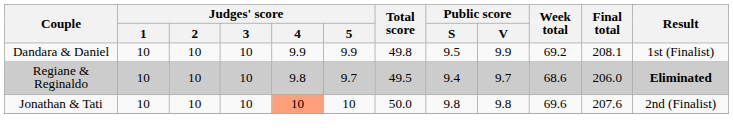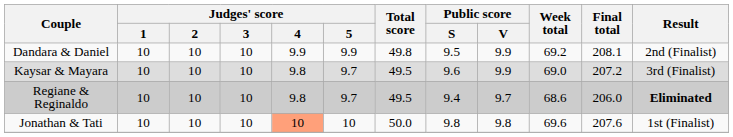 <table class="wikitable" style="font-size:100%; line-height:16px; text-align:center" width="100%">
 <tr>
 <th rowspan=2 width="11.0%">Couple</th>
 <th colspan=5 width="25.0%">Judges' score</th>
 <th rowspan=2 width="05.0%">Total<br>score</th>
 <th colspan=2 width="10.0%">Public score</th>
 <th rowspan=2 width="05.0%">Week<br>total</th>
 <th rowspan=2 width="05.0%">Final<br>total</th>
 <th rowspan=2 width="09.0%">Result</th>
 </tr>
 <tr>
 <th width="05.0%">1</th>
 <th width="05.0%">2</th>
 <th width="05.0%">3</th>
 <th width="05.0%">4</th>
 <th width="05.0%">5</th>
 <th width="05.0%">S</th>
 <th width="05.0%">V</th>
 </tr>
 <tr>
 <td>Dandara & Daniel</td>
 <td>10</td>
 <td>10</td>
 <td>10</td>
 <td>9.9</td>
 <td>9.9</td>
 <td>49.8</td>
 <td>9.5</td>
 <td>9.9</td>
 <td>69.2</td>
 <td>208.1</td>
-<td>1st (Finalist)</td>
+<td>2nd (Finalist)</td>
+</tr>
+<tr bgcolor=DDDDDD>
+<td>Kaysar & Mayara</td>
+<td>10</td>
+<td>10</td>
+<td>10</td>
+<td>9.8</td>
+<td>9.7</td>
+<td>49.5</td>
+<td>9.6</td>
+<td>9.9</td>
+<td>69.0</td>
+<td>207.2</td>
+<td>3rd (Finalist)</td>
 </tr>
 <tr bgcolor=CCCCCC>
 <td>Regiane & Reginaldo</td>
 <td>10</td>
 <td>10</td>
 <td>10</td>
 <td>9.8</td>
 <td>9.7</td>
 <td>49.5</td>
 <td>9.4</td>
 <td>9.7</td>
 <td>68.6</td>
 <td>206.0</td>
 <td><strong>Eliminated</strong></td>
 </tr>
 <tr>
 <td>Jonathan & Tati</td>
 <td>10</td>
 <td>10</td>
 <td>10</td>
 <td style="background: lightsalmon;">10</td>
 <td>10</td>
 <td>50.0</td>
 <td>9.8</td>
 <td>9.8</td>
 <td>69.6</td>
 <td>207.6</td>
-<td>2nd (Finalist)</td>
+<td>1st (Finalist)</td>
 </tr>
 <tr>
 </tr>
 </table>
